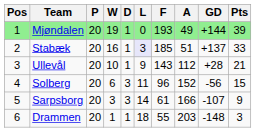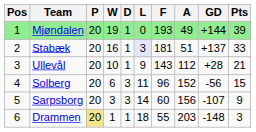 <table class="wikitable sortable" style="text-align: center;">
 <tr>
 <th>Pos</th>
 <th>Team</th>
 <th>P</th>
 <th>W</th>
 <th>D</th>
 <th>L</th>
 <th>F</th>
 <th>A</th>
 <th>GD</th>
 <th>Pts</th>
 </tr>
 <tr style="background:#90EE90;">
 <td>1</td>
 <td align="left"><a href='#'>Mjøndalen</a></td>
 <td>20</td>
 <td>19</td>
 <td>1</td>
 <td>0</td>
 <td>193</td>
 <td>49</td>
 <td>+144</td>
 <td>39</td>
 </tr>
 <tr>
 <td>2</td>
 <td align="left"><a href='#'>Stabæk</a></td>
 <td>20</td>
 <td>16</td>
 <td>1</td>
 <td style="background: lavender;">3</td>
-<td>185</td>
+<td>181</td>
 <td>51</td>
 <td>+137</td>
 <td>33</td>
 </tr>
 <tr>
 <td>3</td>
 <td align="left"><a href='#'>Ullevål</a></td>
 <td>20</td>
 <td>10</td>
 <td>1</td>
 <td>9</td>
 <td>143</td>
 <td>112</td>
 <td>+28</td>
 <td>21</td>
 </tr>
 <tr>
 <td>4</td>
 <td align="left"><a href='#'>Solberg</a></td>
 <td>20</td>
 <td>6</td>
 <td>3</td>
 <td>11</td>
 <td>96</td>
 <td>152</td>
 <td>-56</td>
 <td>15</td>
 </tr>
 <tr>
 <td>5</td>
 <td align="left"><a href='#'>Sarpsborg</a></td>
 <td>20</td>
 <td>3</td>
 <td>3</td>
 <td>14</td>
-<td>61</td>
-<td>166</td>
+<td>60</td>
+<td>156</td>
 <td>-107</td>
 <td>9</td>
 </tr>
 <tr>
 <td>6</td>
 <td align="left"><a href='#'>Drammen</a></td>
-<td>20</td>
+<td style="background: khaki;">20</td>
 <td>1</td>
 <td>1</td>
 <td>18</td>
 <td>55</td>
 <td>203</td>
 <td>-148</td>
 <td>3</td>
 </tr>
 </table>
